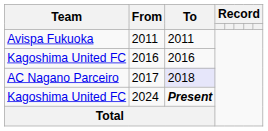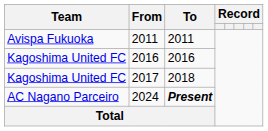 <table class="wikitable" style="text-align:center">
 <tr>
 <th rowspan="2">Team</th>
 <th rowspan="2">From</th>
 <th rowspan="2">To</th>
 <th colspan="5">Record</th>
 </tr>
 <tr>
 <th></th>
 <th></th>
 <th></th>
 <th></th>
 <th></th>
 </tr>
 <tr>
 <td align="left"><a href='#'>Avispa Fukuoka</a></td>
 <td align="left">2011</td>
 <td align="left">2011<br></td>
 </tr>
 <tr>
 <td align="left"><a href='#'>Kagoshima United FC</a></td>
 <td align="left">2016</td>
 <td align="left">2016<br></td>
 </tr>
 <tr>
-<td align="left"><a href='#'>AC Nagano Parceiro</a></td>
+<td align="left"><a href='#'>Kagoshima United FC</a></td>
 <td align="left">2017</td>
-<td align="left" style="background: lavender;">2018<br></td>
+<td align="left">2018<br></td>
 </tr>
 <tr>
-<td align="left"><a href='#'>Kagoshima United FC</a></td>
+<td align="left"><a href='#'>AC Nagano Parceiro</a></td>
 <td align="left">2024</td>
 <td align="left"><strong><em>Present</em><br></strong></td>
 </tr>
 <tr>
 <th colspan="3">Total<br></th>
 </tr>
 </table>
